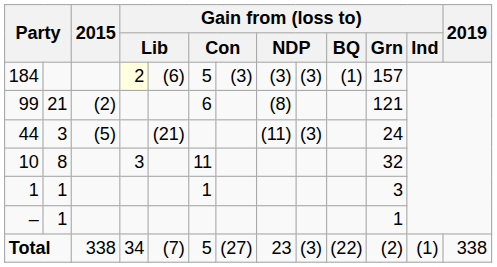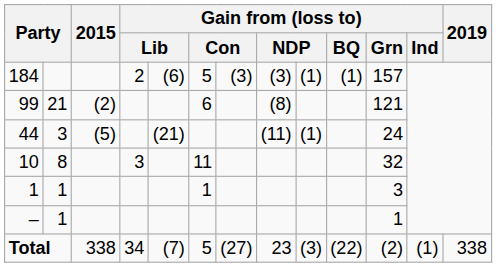 <table class="wikitable" style="text-align:right">
 <tr>
 <th rowspan="2" colspan="2">Party</th>
 <th rowspan="2">2015</th>
 <th colspan="9">Gain from (loss to)</th>
 <th rowspan="2">2019</th>
 </tr>
 <tr>
 <th colspan="2">Lib</th>
 <th colspan="2">Con</th>
 <th colspan="2">NDP</th>
 <th>BQ</th>
 <th>Grn</th>
 <th>Ind</th>
 </tr>
 <tr>
 <td>184</td>
 <td></td>
 <td></td>
-<td style="background: lightyellow;">2</td>
+<td>2</td>
 <td>(6)</td>
 <td>5</td>
 <td>(3)</td>
 <td>(3)</td>
-<td>(3)</td>
+<td>(1)</td>
 <td>(1)</td>
 <td>157</td>
 </tr>
 <tr>
 <td>99</td>
 <td>21</td>
 <td>(2)</td>
 <td></td>
 <td></td>
 <td>6</td>
 <td></td>
 <td>(8)</td>
 <td></td>
 <td></td>
 <td>121</td>
 </tr>
 <tr>
 <td>44</td>
 <td>3</td>
 <td>(5)</td>
 <td></td>
 <td>(21)</td>
 <td></td>
 <td></td>
 <td>(11)</td>
-<td>(3)</td>
+<td>(1)</td>
 <td></td>
 <td>24</td>
 </tr>
 <tr>
 <td>10</td>
 <td>8</td>
 <td></td>
 <td>3</td>
 <td></td>
 <td>11</td>
 <td></td>
 <td></td>
 <td></td>
 <td></td>
 <td>32</td>
 </tr>
 <tr>
 <td>1</td>
 <td>1</td>
 <td></td>
 <td></td>
 <td></td>
 <td>1</td>
 <td></td>
 <td></td>
 <td></td>
 <td></td>
 <td>3</td>
 </tr>
 <tr>
 <td>–</td>
 <td>1</td>
 <td></td>
 <td></td>
 <td></td>
 <td></td>
 <td></td>
 <td></td>
 <td></td>
 <td></td>
 <td>1</td>
 </tr>
 <tr>
 <td colspan="2" style="text-align:left;"><strong>Total</strong></td>
 <td>338</td>
 <td>34</td>
 <td>(7)</td>
 <td>5</td>
 <td>(27)</td>
 <td>23</td>
 <td>(3)</td>
 <td>(22)</td>
 <td>(2)</td>
 <td>(1)</td>
 <td>338</td>
 </tr>
 </table>
